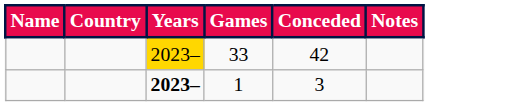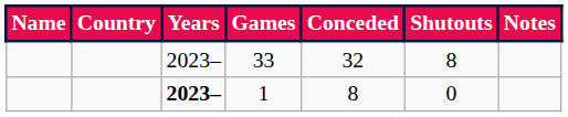 <table class="wikitable sortable" style="text-align:center;">
 <tr>
 <th style="background:#E80A4D; color:#FFFFFF; border:2px solid #001544;" scope=col>Name</th>
 <th style="background:#E80A4D; color:#FFFFFF; border:2px solid #001544;" scope=col>Country</th>
 <th style="background:#E80A4D; color:#FFFFFF; border:2px solid #001544;" scope=col>Years</th>
 <th style="background:#E80A4D; color:#FFFFFF; border:2px solid #001544;" scope=col>Games</th>
 <th style="background:#E80A4D; color:#FFFFFF; border:2px solid #001544;" scope=col>Conceded</th>
+<th style="background:#E80A4D; color:#FFFFFF; border:2px solid #001544;" scope=col>Shutouts</th>
 <th style="background:#E80A4D; color:#FFFFFF; border:2px solid #001544;" scope=col class=unsortable>Notes</th>
 </tr>
 <tr>
 <td align=left></td>
 <td align=left></td>
-<td style="background: gold;">2023–</td>
+<td>2023–</td>
 <td>33</td>
-<td>42</td>
+<td>32</td>
+<td>8</td>
 <td></td>
 </tr>
 <tr>
 <td align=left></td>
 <td align=left></td>
 <td><strong>2023–</strong></td>
 <td>1</td>
-<td>3</td>
+<td>8</td>
+<td>0</td>
 <td></td>
 </tr>
 </table>
